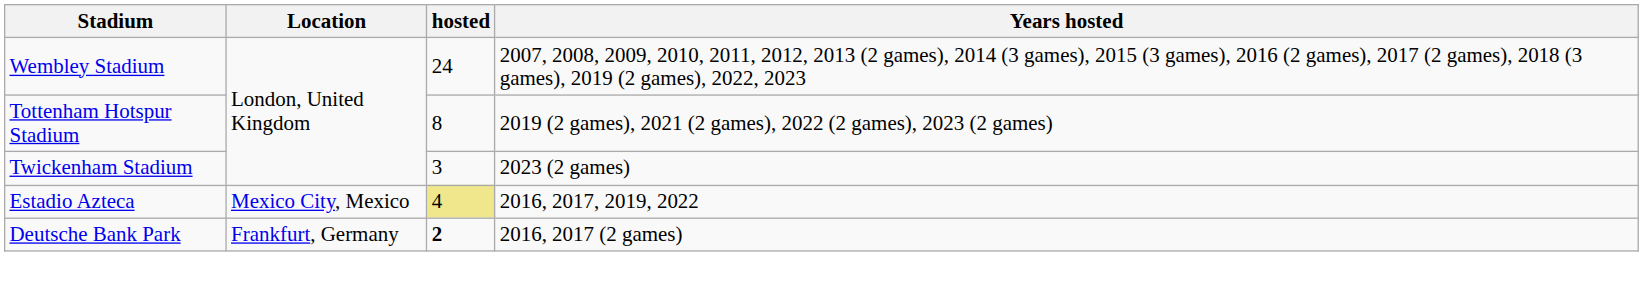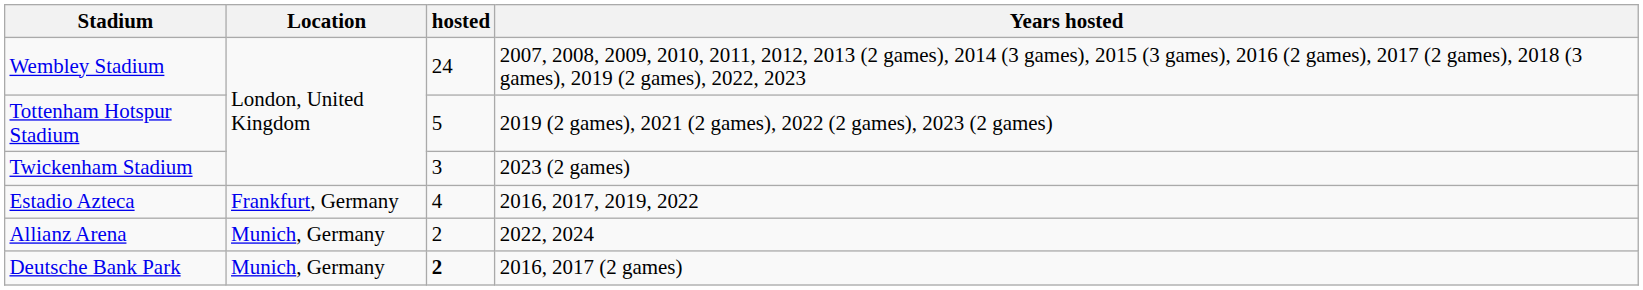 <table class="wikitable">
 <tr>
 <th>Stadium</th>
 <th>Location</th>
 <th> hosted</th>
 <th>Years hosted</th>
 </tr>
 <tr>
 <td><a href='#'>Wembley Stadium</a></td>
 <td rowspan=3> London, United Kingdom</td>
 <td>24</td>
 <td>2007, 2008, 2009, 2010, 2011, 2012, 2013 (2 games), 2014 (3 games), 2015 (3 games), 2016 (2 games), 2017 (2 games), 2018 (3 games), 2019 (2 games), 2022, 2023</td>
 </tr>
 <tr>
 <td><a href='#'>Tottenham Hotspur Stadium</a></td>
-<td>8</td>
+<td>5</td>
 <td>2019 (2 games), 2021 (2 games), 2022 (2 games), 2023 (2 games)</td>
 </tr>
 <tr>
 <td><a href='#'>Twickenham Stadium</a></td>
 <td>3</td>
 <td>2023 (2 games)</td>
 </tr>
 <tr>
 <td><a href='#'>Estadio Azteca</a></td>
-<td> <a href='#'>Mexico City</a>, Mexico</td>
-<td style="background: khaki;">4</td>
+<td> <a href='#'>Frankfurt</a>, Germany</td>
+<td>4</td>
 <td>2016, 2017, 2019, 2022</td>
 </tr>
 <tr>
+<td><a href='#'>Allianz Arena</a></td>
+<td> <a href='#'>Munich</a>, Germany</td>
+<td>2</td>
+<td>2022, 2024</td>
+</tr>
+<tr>
 <td><a href='#'>Deutsche Bank Park</a></td>
-<td> <a href='#'>Frankfurt</a>, Germany</td>
+<td> <a href='#'>Munich</a>, Germany</td>
 <td><strong>2</strong></td>
 <td>2016, 2017 (2 games)</td>
 </tr>
 </table>
